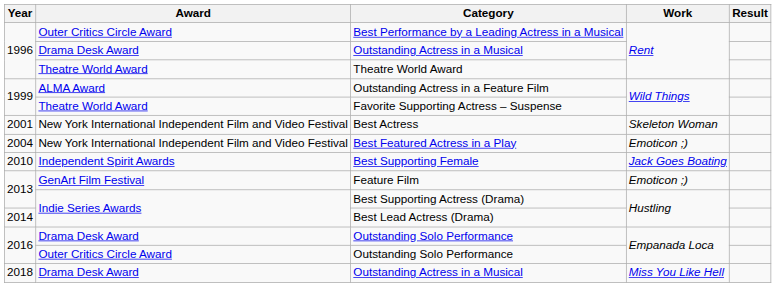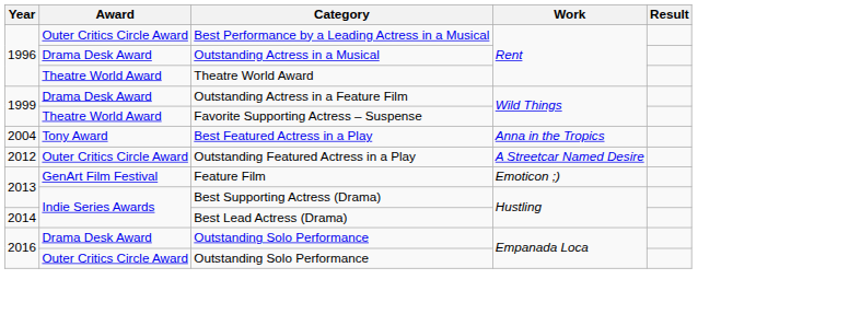 <table class="wikitable">
 <tr>
 <th>Year</th>
 <th>Award</th>
 <th>Category</th>
 <th>Work</th>
 <th>Result</th>
 </tr>
 <tr>
 <td rowspan=3>1996</td>
 <td><a href='#'>Outer Critics Circle Award</a></td>
 <td><a href='#'>Best Performance by a Leading Actress in a Musical</a></td>
 <td rowspan=3><em><a href='#'>Rent</a></em></td>
 <td></td>
 </tr>
 <tr>
 <td><a href='#'>Drama Desk Award</a></td>
 <td><a href='#'>Outstanding Actress in a Musical</a></td>
 <td></td>
 </tr>
 <tr>
 <td><a href='#'>Theatre World Award</a></td>
 <td>Theatre World Award</td>
 <td></td>
 </tr>
 <tr>
 <td rowspan=2>1999</td>
-<td><a href='#'>ALMA Award</a></td>
+<td><a href='#'>Drama Desk Award</a></td>
 <td>Outstanding Actress in a Feature Film</td>
 <td rowspan=2><em><a href='#'>Wild Things</a></em></td>
 <td></td>
 </tr>
 <tr>
 <td><a href='#'>Theatre World Award</a></td>
 <td>Favorite Supporting Actress – Suspense</td>
 <td></td>
 </tr>
 <tr>
-<td>2001</td>
-<td>New York International Independent Film and Video Festival</td>
-<td>Best Actress</td>
-<td><em>Skeleton Woman</em></td>
+<td>2004</td>
+<td><a href='#'>Tony Award</a></td>
+<td><a href='#'>Best Featured Actress in a Play</a></td>
+<td><em><a href='#'>Anna in the Tropics</a></em></td>
 <td></td>
 </tr>
 <tr>
-<td>2004</td>
-<td>New York International Independent Film and Video Festival</td>
-<td><a href='#'>Best Featured Actress in a Play</a></td>
-<td><em>Emoticon ;)</em></td>
-<td></td>
-</tr>
-<tr>
-<td>2010</td>
-<td><a href='#'>Independent Spirit Awards</a></td>
-<td><a href='#'>Best Supporting Female</a></td>
-<td><em><a href='#'>Jack Goes Boating</a></em></td>
+<td>2012</td>
+<td><a href='#'>Outer Critics Circle Award</a></td>
+<td>Outstanding Featured Actress in a Play</td>
+<td><em><a href='#'>A Streetcar Named Desire</a></em></td>
 <td></td>
 </tr>
 <tr>
 <td rowspan=2>2013</td>
 <td><a href='#'>GenArt Film Festival</a></td>
 <td>Feature Film</td>
 <td><em>Emoticon ;)</em></td>
 <td></td>
 </tr>
 <tr>
 <td rowspan=2><a href='#'>Indie Series Awards</a></td>
 <td>Best Supporting Actress (Drama)</td>
 <td rowspan=2><em>Hustling</em></td>
 <td></td>
 </tr>
 <tr>
 <td>2014</td>
 <td>Best Lead Actress (Drama)</td>
 <td></td>
 </tr>
 <tr>
 <td rowspan=2>2016</td>
 <td><a href='#'>Drama Desk Award</a></td>
 <td><a href='#'>Outstanding Solo Performance</a></td>
 <td rowspan=2><em>Empanada Loca</em></td>
 <td></td>
 </tr>
 <tr>
 <td><a href='#'>Outer Critics Circle Award</a></td>
 <td>Outstanding Solo Performance</td>
 <td></td>
 </tr>
-<tr>
-<td>2018</td>
-<td><a href='#'>Drama Desk Award</a></td>
-<td><a href='#'>Outstanding Actress in a Musical</a></td>
-<td><em><a href='#'>Miss You Like Hell</a></em></td>
-<td></td>
-</tr>
 </table>
